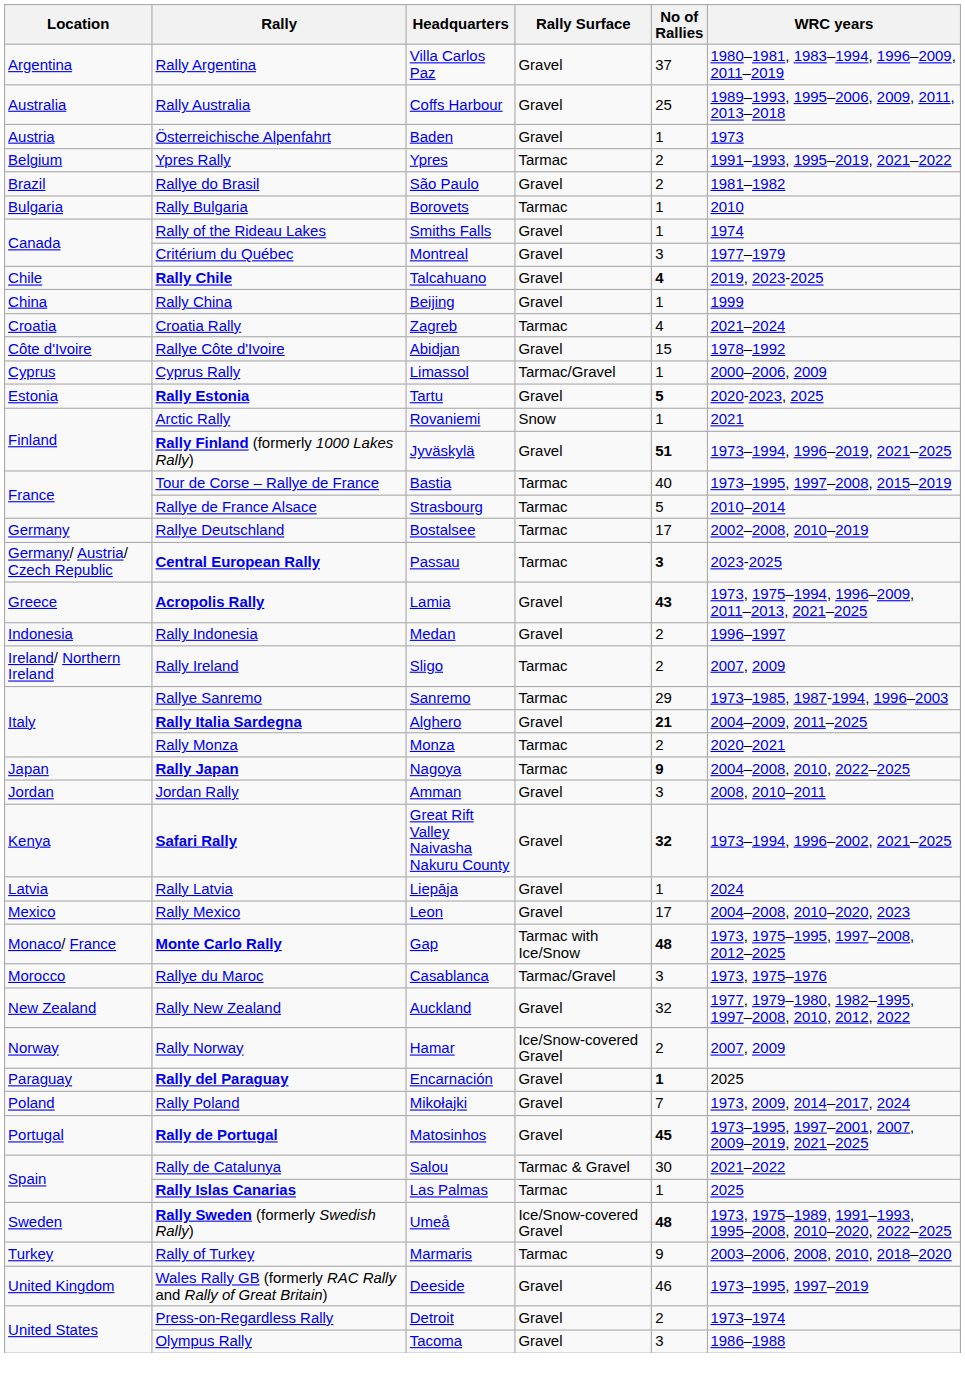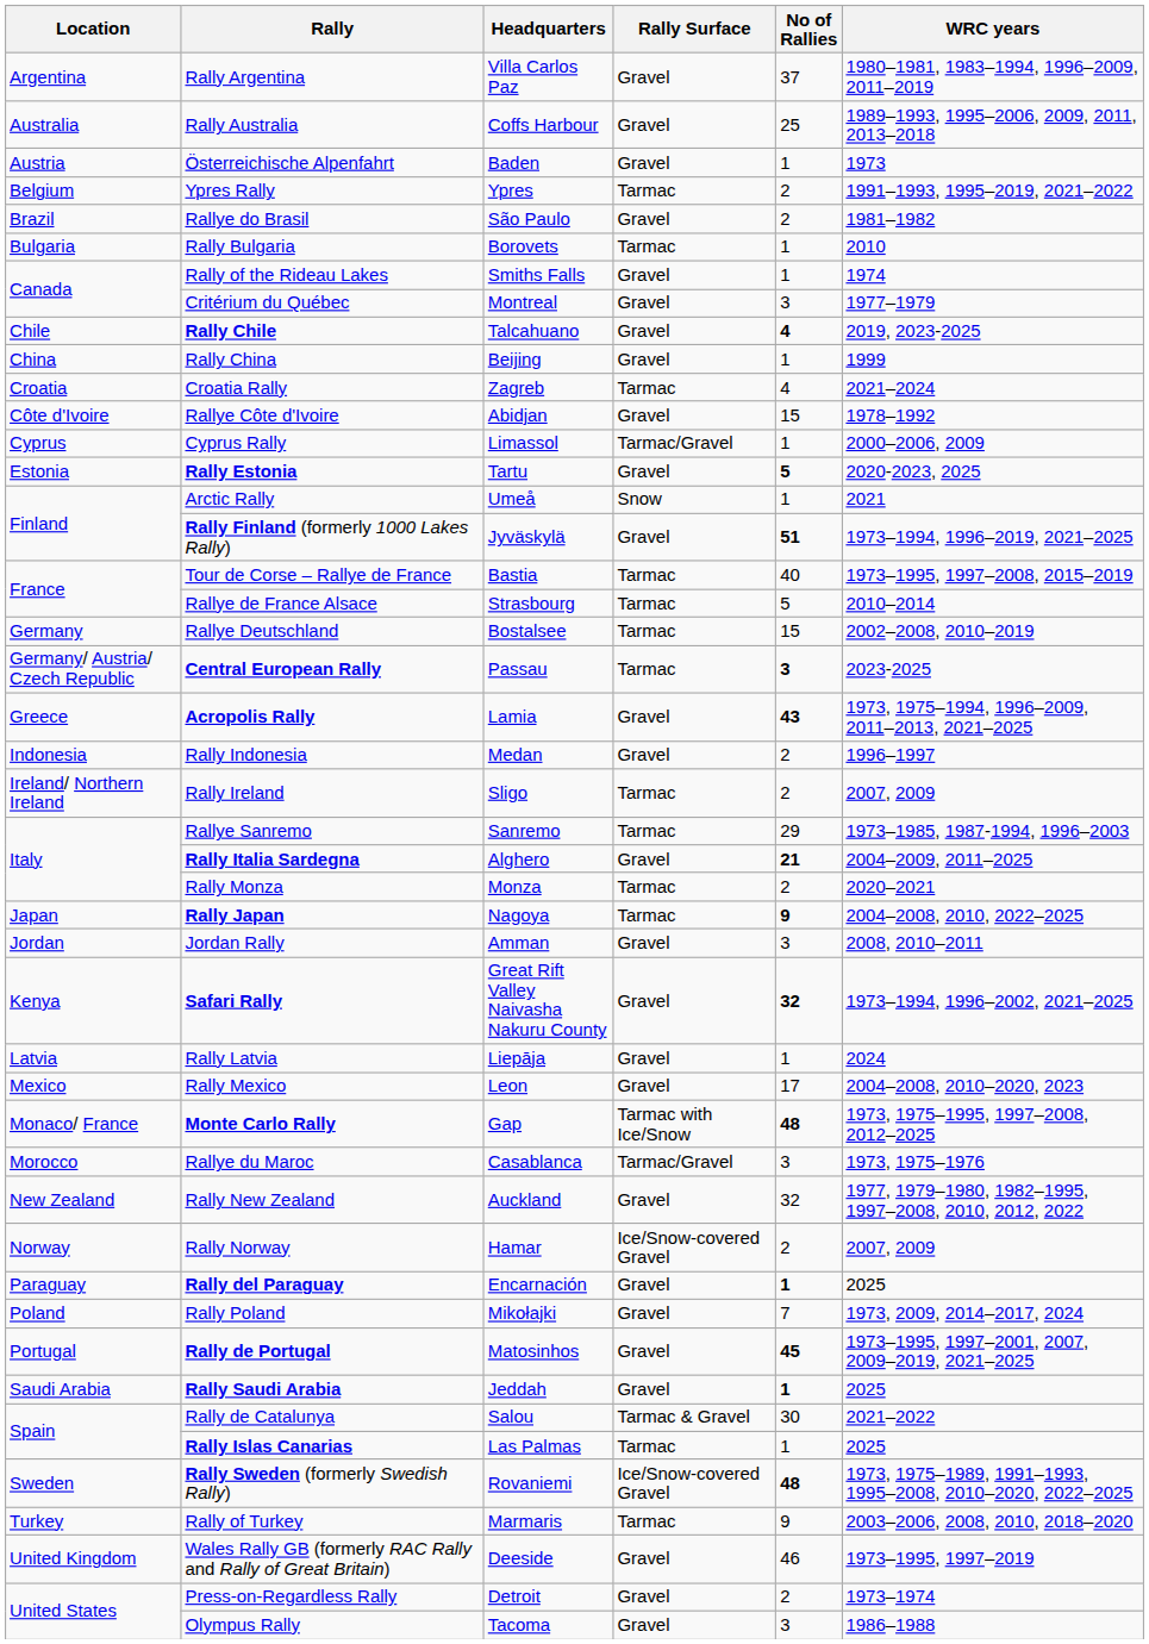 <table class="wikitable sortable" style="font-size: 85%">
 <tr style="background:#efefef;">
 <th>Location</th>
 <th>Rally</th>
 <th>Headquarters</th>
 <th>Rally Surface</th>
 <th>No of<br>Rallies</th>
 <th>WRC years</th>
 </tr>
 <tr>
 <td> <a href='#'>Argentina</a></td>
 <td><a href='#'>Rally Argentina</a></td>
 <td><a href='#'>Villa Carlos Paz</a></td>
 <td>Gravel</td>
 <td>37</td>
 <td><a href='#'>1980</a>–<a href='#'>1981</a>, <a href='#'>1983</a>–<a href='#'>1994</a>, <a href='#'>1996</a>–<a href='#'>2009</a>, <a href='#'>2011</a>–<a href='#'>2019</a></td>
 </tr>
 <tr>
 <td> <a href='#'>Australia</a></td>
 <td><a href='#'>Rally Australia</a></td>
 <td><a href='#'>Coffs Harbour</a></td>
 <td>Gravel</td>
 <td>25</td>
 <td><a href='#'>1989</a>–<a href='#'>1993</a>, <a href='#'>1995</a>–<a href='#'>2006</a>, <a href='#'>2009</a>, <a href='#'>2011</a>, <a href='#'>2013</a>–<a href='#'>2018</a></td>
 </tr>
 <tr>
 <td> <a href='#'>Austria</a></td>
 <td><a href='#'>Österreichische Alpenfahrt</a></td>
 <td><a href='#'>Baden</a></td>
 <td>Gravel</td>
 <td>1</td>
 <td><a href='#'>1973</a></td>
 </tr>
 <tr>
 <td> <a href='#'>Belgium</a></td>
 <td><a href='#'>Ypres Rally</a></td>
 <td><a href='#'>Ypres</a></td>
 <td>Tarmac</td>
 <td>2</td>
 <td><a href='#'>1991</a>–<a href='#'>1993</a>, <a href='#'>1995</a>–<a href='#'>2019</a>, <a href='#'>2021</a>–<a href='#'>2022</a></td>
 </tr>
 <tr>
 <td> <a href='#'>Brazil</a></td>
 <td><a href='#'>Rallye do Brasil</a></td>
 <td><a href='#'>São Paulo</a></td>
 <td>Gravel</td>
 <td>2</td>
 <td><a href='#'>1981</a>–<a href='#'>1982</a></td>
 </tr>
 <tr>
 <td> <a href='#'>Bulgaria</a></td>
 <td><a href='#'>Rally Bulgaria</a></td>
 <td><a href='#'>Borovets</a></td>
 <td>Tarmac</td>
 <td>1</td>
 <td><a href='#'>2010</a></td>
 </tr>
 <tr>
 <td rowspan="2"> <a href='#'>Canada</a></td>
 <td><a href='#'>Rally of the Rideau Lakes</a></td>
 <td><a href='#'>Smiths Falls</a></td>
 <td>Gravel</td>
 <td>1</td>
 <td><a href='#'>1974</a></td>
 </tr>
 <tr>
 <td><a href='#'>Critérium du Québec</a></td>
 <td><a href='#'>Montreal</a></td>
 <td>Gravel</td>
 <td>3</td>
 <td><a href='#'>1977</a>–<a href='#'>1979</a></td>
 </tr>
 <tr>
 <td> <a href='#'>Chile</a></td>
 <td><strong><a href='#'>Rally Chile</a></strong></td>
 <td><a href='#'>Talcahuano</a></td>
 <td>Gravel</td>
 <td><strong>4</strong></td>
 <td><a href='#'>2019</a>, <a href='#'>2023</a>-<a href='#'>2025</a></td>
 </tr>
 <tr>
 <td> <a href='#'>China</a></td>
 <td><a href='#'>Rally China</a></td>
 <td><a href='#'>Beijing</a></td>
 <td>Gravel</td>
 <td>1</td>
 <td><a href='#'>1999</a></td>
 </tr>
 <tr>
 <td> <a href='#'>Croatia</a></td>
 <td><a href='#'>Croatia Rally</a></td>
 <td><a href='#'>Zagreb</a></td>
 <td>Tarmac</td>
 <td>4</td>
 <td><a href='#'>2021</a>–<a href='#'>2024</a></td>
 </tr>
 <tr>
 <td> <a href='#'>Côte d'Ivoire</a></td>
 <td><a href='#'>Rallye Côte d'Ivoire</a></td>
 <td><a href='#'>Abidjan</a></td>
 <td>Gravel</td>
 <td>15</td>
 <td><a href='#'>1978</a>–<a href='#'>1992</a></td>
 </tr>
 <tr>
 <td> <a href='#'>Cyprus</a></td>
 <td><a href='#'>Cyprus Rally</a></td>
 <td><a href='#'>Limassol</a></td>
 <td>Tarmac/Gravel</td>
 <td>1</td>
 <td><a href='#'>2000</a>–<a href='#'>2006</a>, <a href='#'>2009</a></td>
 </tr>
 <tr>
 <td> <a href='#'>Estonia</a></td>
 <td><strong><a href='#'>Rally Estonia</a></strong></td>
 <td><a href='#'>Tartu</a></td>
 <td>Gravel</td>
 <td><strong>5</strong></td>
 <td><a href='#'>2020</a>-<a href='#'>2023</a>, <a href='#'>2025</a></td>
 </tr>
 <tr>
 <td rowspan="2"> <a href='#'>Finland</a></td>
 <td><a href='#'>Arctic Rally</a></td>
-<td><a href='#'>Rovaniemi</a></td>
+<td><a href='#'>Umeå</a></td>
 <td>Snow</td>
 <td>1</td>
 <td><a href='#'>2021</a></td>
 </tr>
 <tr>
 <td><strong><a href='#'>Rally Finland</a></strong> (formerly <em>1000 Lakes Rally</em>)</td>
 <td><a href='#'>Jyväskylä</a></td>
 <td>Gravel</td>
 <td><strong>51</strong></td>
 <td><a href='#'>1973</a>–<a href='#'>1994</a>, <a href='#'>1996</a>–<a href='#'>2019</a>, <a href='#'>2021</a>–<a href='#'>2025</a></td>
 </tr>
 <tr>
 <td rowspan="2"> <a href='#'>France</a></td>
 <td><a href='#'>Tour de Corse – Rallye de France</a></td>
 <td><a href='#'>Bastia</a></td>
 <td>Tarmac</td>
 <td>40</td>
 <td><a href='#'>1973</a>–<a href='#'>1995</a>, <a href='#'>1997</a>–<a href='#'>2008</a>, <a href='#'>2015</a>–<a href='#'>2019</a></td>
 </tr>
 <tr>
 <td><a href='#'>Rallye de France Alsace</a></td>
 <td><a href='#'>Strasbourg</a></td>
 <td>Tarmac</td>
 <td>5</td>
 <td><a href='#'>2010</a>–<a href='#'>2014</a></td>
 </tr>
 <tr>
 <td> <a href='#'>Germany</a></td>
 <td><a href='#'>Rallye Deutschland</a></td>
 <td><a href='#'>Bostalsee</a></td>
 <td>Tarmac</td>
-<td>17</td>
+<td>15</td>
 <td><a href='#'>2002</a>–<a href='#'>2008</a>, <a href='#'>2010</a>–<a href='#'>2019</a></td>
 </tr>
 <tr>
 <td> <a href='#'>Germany</a>/ <a href='#'>Austria</a>/ <a href='#'>Czech Republic</a></td>
 <td><strong><a href='#'>Central European Rally</a></strong></td>
 <td><a href='#'>Passau</a></td>
 <td>Tarmac</td>
 <td><strong>3</strong></td>
 <td><a href='#'>2023</a>-<a href='#'>2025</a></td>
 </tr>
 <tr>
 <td> <a href='#'>Greece</a></td>
 <td><strong><a href='#'>Acropolis Rally</a></strong></td>
 <td><a href='#'>Lamia</a></td>
 <td>Gravel</td>
 <td><strong>43</strong></td>
 <td><a href='#'>1973</a>, <a href='#'>1975</a>–<a href='#'>1994</a>, <a href='#'>1996</a>–<a href='#'>2009</a>, <a href='#'>2011</a>–<a href='#'>2013</a>, <a href='#'>2021</a>–<a href='#'>2025</a></td>
 </tr>
 <tr>
 <td> <a href='#'>Indonesia</a></td>
 <td><a href='#'>Rally Indonesia</a></td>
 <td><a href='#'>Medan</a></td>
 <td>Gravel</td>
 <td>2</td>
 <td><a href='#'>1996</a>–<a href='#'>1997</a></td>
 </tr>
 <tr>
 <td> <a href='#'>Ireland</a>/ <a href='#'>Northern Ireland</a></td>
 <td><a href='#'>Rally Ireland</a></td>
 <td><a href='#'>Sligo</a></td>
 <td>Tarmac</td>
 <td>2</td>
 <td><a href='#'>2007</a>, <a href='#'>2009</a></td>
 </tr>
 <tr>
 <td rowspan="3"> <a href='#'>Italy</a></td>
 <td><a href='#'>Rallye Sanremo</a></td>
 <td><a href='#'>Sanremo</a></td>
 <td>Tarmac</td>
 <td>29</td>
 <td><a href='#'>1973</a>–<a href='#'>1985</a>, <a href='#'>1987</a>-<a href='#'>1994</a>, <a href='#'>1996</a>–<a href='#'>2003</a></td>
 </tr>
 <tr>
 <td><strong><a href='#'>Rally Italia Sardegna</a></strong></td>
 <td><a href='#'>Alghero</a></td>
 <td>Gravel</td>
 <td><strong>21</strong></td>
 <td><a href='#'>2004</a>–<a href='#'>2009</a>, <a href='#'>2011</a>–<a href='#'>2025</a></td>
 </tr>
 <tr>
 <td><a href='#'>Rally Monza</a></td>
 <td><a href='#'>Monza</a></td>
 <td>Tarmac</td>
 <td>2</td>
 <td><a href='#'>2020</a>–<a href='#'>2021</a></td>
 </tr>
 <tr>
 <td> <a href='#'>Japan</a></td>
 <td><strong><a href='#'>Rally Japan</a></strong></td>
 <td><a href='#'>Nagoya</a></td>
 <td>Tarmac</td>
 <td><strong>9</strong></td>
 <td><a href='#'>2004</a>–<a href='#'>2008</a>, <a href='#'>2010</a>, <a href='#'>2022</a>–<a href='#'>2025</a></td>
 </tr>
 <tr>
 <td> <a href='#'>Jordan</a></td>
 <td><a href='#'>Jordan Rally</a></td>
 <td><a href='#'>Amman</a></td>
 <td>Gravel</td>
 <td>3</td>
 <td><a href='#'>2008</a>, <a href='#'>2010</a>–<a href='#'>2011</a></td>
 </tr>
 <tr>
 <td> <a href='#'>Kenya</a></td>
 <td><strong><a href='#'>Safari Rally</a></strong></td>
 <td><a href='#'>Great Rift Valley</a> <br><a href='#'>Naivasha</a> <br><a href='#'>Nakuru County</a></td>
 <td>Gravel</td>
 <td><strong>32</strong></td>
 <td><a href='#'>1973</a>–<a href='#'>1994</a>, <a href='#'>1996</a>–<a href='#'>2002</a>, <a href='#'>2021</a>–<a href='#'>2025</a></td>
 </tr>
 <tr>
 <td> <a href='#'>Latvia</a></td>
 <td><a href='#'>Rally Latvia</a></td>
 <td><a href='#'>Liepāja</a></td>
 <td>Gravel</td>
 <td>1</td>
 <td><a href='#'>2024</a></td>
 </tr>
 <tr>
 <td> <a href='#'>Mexico</a></td>
 <td><a href='#'>Rally Mexico</a></td>
 <td><a href='#'>Leon</a></td>
 <td>Gravel</td>
 <td>17</td>
 <td><a href='#'>2004</a>–<a href='#'>2008</a>, <a href='#'>2010</a>–<a href='#'>2020</a>, <a href='#'>2023</a></td>
 </tr>
 <tr>
 <td> <a href='#'>Monaco</a>/ <a href='#'>France</a></td>
 <td><strong><a href='#'>Monte Carlo Rally</a></strong></td>
 <td><a href='#'>Gap</a></td>
 <td>Tarmac with Ice/Snow</td>
 <td><strong>48</strong></td>
 <td><a href='#'>1973</a>, <a href='#'>1975</a>–<a href='#'>1995</a>, <a href='#'>1997</a>–<a href='#'>2008</a>, <a href='#'>2012</a>–<a href='#'>2025</a></td>
 </tr>
 <tr>
 <td> <a href='#'>Morocco</a></td>
 <td><a href='#'>Rallye du Maroc</a></td>
 <td><a href='#'>Casablanca</a></td>
 <td>Tarmac/Gravel</td>
 <td>3</td>
 <td><a href='#'>1973</a>, <a href='#'>1975</a>–<a href='#'>1976</a></td>
 </tr>
 <tr>
 <td> <a href='#'>New Zealand</a></td>
 <td><a href='#'>Rally New Zealand</a></td>
 <td><a href='#'>Auckland</a></td>
 <td>Gravel</td>
 <td>32</td>
 <td><a href='#'>1977</a>, <a href='#'>1979</a>–<a href='#'>1980</a>, <a href='#'>1982</a>–<a href='#'>1995</a>, <a href='#'>1997</a>–<a href='#'>2008</a>, <a href='#'>2010</a>, <a href='#'>2012</a>, <a href='#'>2022</a></td>
 </tr>
 <tr>
 <td> <a href='#'>Norway</a></td>
 <td><a href='#'>Rally Norway</a></td>
 <td><a href='#'>Hamar</a></td>
 <td>Ice/Snow-covered Gravel</td>
 <td>2</td>
 <td><a href='#'>2007</a>, <a href='#'>2009</a></td>
 </tr>
 <tr>
 <td> <a href='#'>Paraguay</a></td>
 <td><strong><a href='#'>Rally del Paraguay</a></strong></td>
 <td><a href='#'>Encarnación</a></td>
 <td>Gravel</td>
 <td><strong>1</strong></td>
 <td>2025</td>
 </tr>
 <tr>
 <td> <a href='#'>Poland</a></td>
 <td><a href='#'>Rally Poland</a></td>
 <td><a href='#'>Mikołajki</a></td>
 <td>Gravel</td>
 <td>7</td>
 <td><a href='#'>1973</a>, <a href='#'>2009</a>, <a href='#'>2014</a>–<a href='#'>2017</a>, <a href='#'>2024</a></td>
 </tr>
 <tr>
 <td> <a href='#'>Portugal</a></td>
 <td><strong><a href='#'>Rally de Portugal</a></strong></td>
 <td><a href='#'>Matosinhos</a></td>
 <td>Gravel</td>
 <td><strong>45</strong></td>
 <td><a href='#'>1973</a>–<a href='#'>1995</a>, <a href='#'>1997</a>–<a href='#'>2001</a>, <a href='#'>2007</a>, <a href='#'>2009</a>–<a href='#'>2019</a>, <a href='#'>2021</a>–<a href='#'>2025</a></td>
 </tr>
 <tr>
+<td> <a href='#'>Saudi Arabia</a></td>
+<td><strong><a href='#'>Rally Saudi Arabia</a></strong></td>
+<td><a href='#'>Jeddah</a></td>
+<td>Gravel</td>
+<td><strong>1</strong></td>
+<td><a href='#'>2025</a></td>
+</tr>
+<tr>
 <td rowspan="2"> <a href='#'>Spain</a></td>
 <td><a href='#'>Rally de Catalunya</a></td>
 <td><a href='#'>Salou</a></td>
 <td>Tarmac & Gravel</td>
 <td>30</td>
 <td><a href='#'>2021</a>–<a href='#'>2022</a></td>
 </tr>
 <tr>
 <td><strong><a href='#'>Rally Islas Canarias</a></strong></td>
 <td><a href='#'>Las Palmas</a></td>
 <td>Tarmac</td>
 <td>1</td>
 <td><a href='#'>2025</a></td>
 </tr>
 <tr>
 <td> <a href='#'>Sweden</a></td>
 <td><strong><a href='#'>Rally Sweden</a></strong>  (formerly <em>Swedish Rally</em>)</td>
-<td><a href='#'>Umeå</a></td>
+<td><a href='#'>Rovaniemi</a></td>
 <td>Ice/Snow-covered Gravel</td>
 <td><strong>48</strong></td>
 <td><a href='#'>1973</a>, <a href='#'>1975</a>–<a href='#'>1989</a>, <a href='#'>1991</a>–<a href='#'>1993</a>, <a href='#'>1995</a>–<a href='#'>2008</a>, <a href='#'>2010</a>–<a href='#'>2020</a>, <a href='#'>2022</a>–<a href='#'>2025</a></td>
 </tr>
 <tr>
 <td> <a href='#'>Turkey</a></td>
 <td><a href='#'>Rally of Turkey</a></td>
 <td><a href='#'>Marmaris</a></td>
 <td>Tarmac</td>
 <td>9</td>
 <td><a href='#'>2003</a>–<a href='#'>2006</a>, <a href='#'>2008</a>, <a href='#'>2010</a>, <a href='#'>2018</a>–<a href='#'>2020</a></td>
 </tr>
 <tr>
 <td> <a href='#'>United Kingdom</a></td>
 <td><a href='#'>Wales Rally GB</a> (formerly <em>RAC Rally</em> and <em>Rally of Great Britain</em>)</td>
 <td><a href='#'>Deeside</a></td>
 <td>Gravel</td>
 <td>46</td>
 <td><a href='#'>1973</a>–<a href='#'>1995</a>, <a href='#'>1997</a>–<a href='#'>2019</a></td>
 </tr>
 <tr>
 <td rowspan="2"> <a href='#'>United States</a></td>
 <td><a href='#'>Press-on-Regardless Rally</a></td>
 <td><a href='#'>Detroit</a></td>
 <td>Gravel</td>
 <td>2</td>
 <td><a href='#'>1973</a>–<a href='#'>1974</a></td>
 </tr>
 <tr>
 <td><a href='#'>Olympus Rally</a></td>
 <td><a href='#'>Tacoma</a></td>
 <td>Gravel</td>
 <td>3</td>
 <td><a href='#'>1986</a>–<a href='#'>1988</a></td>
 </tr>
 </table>
